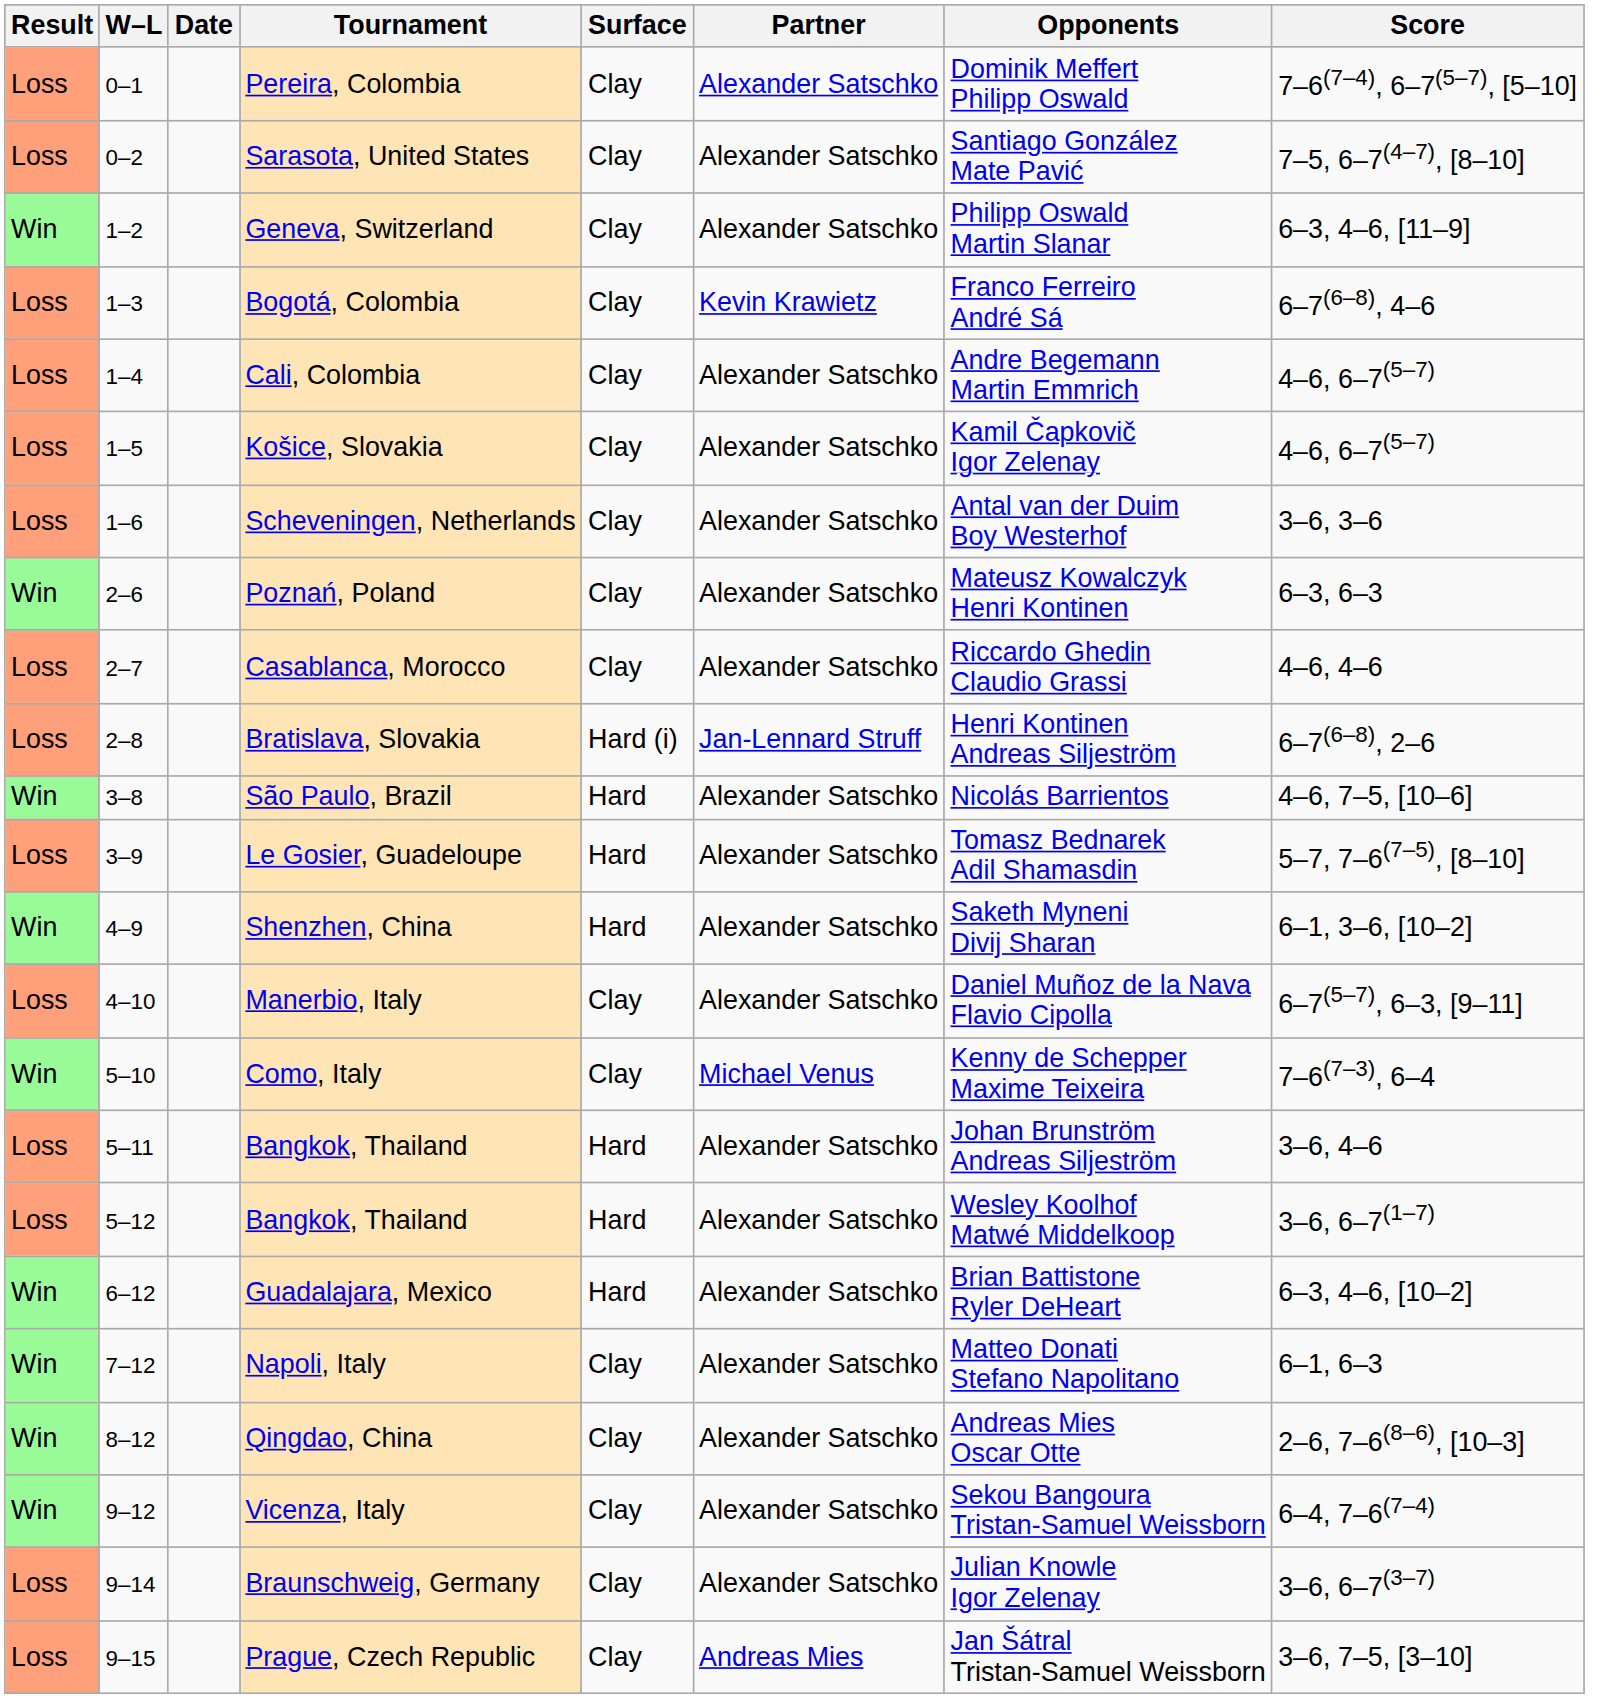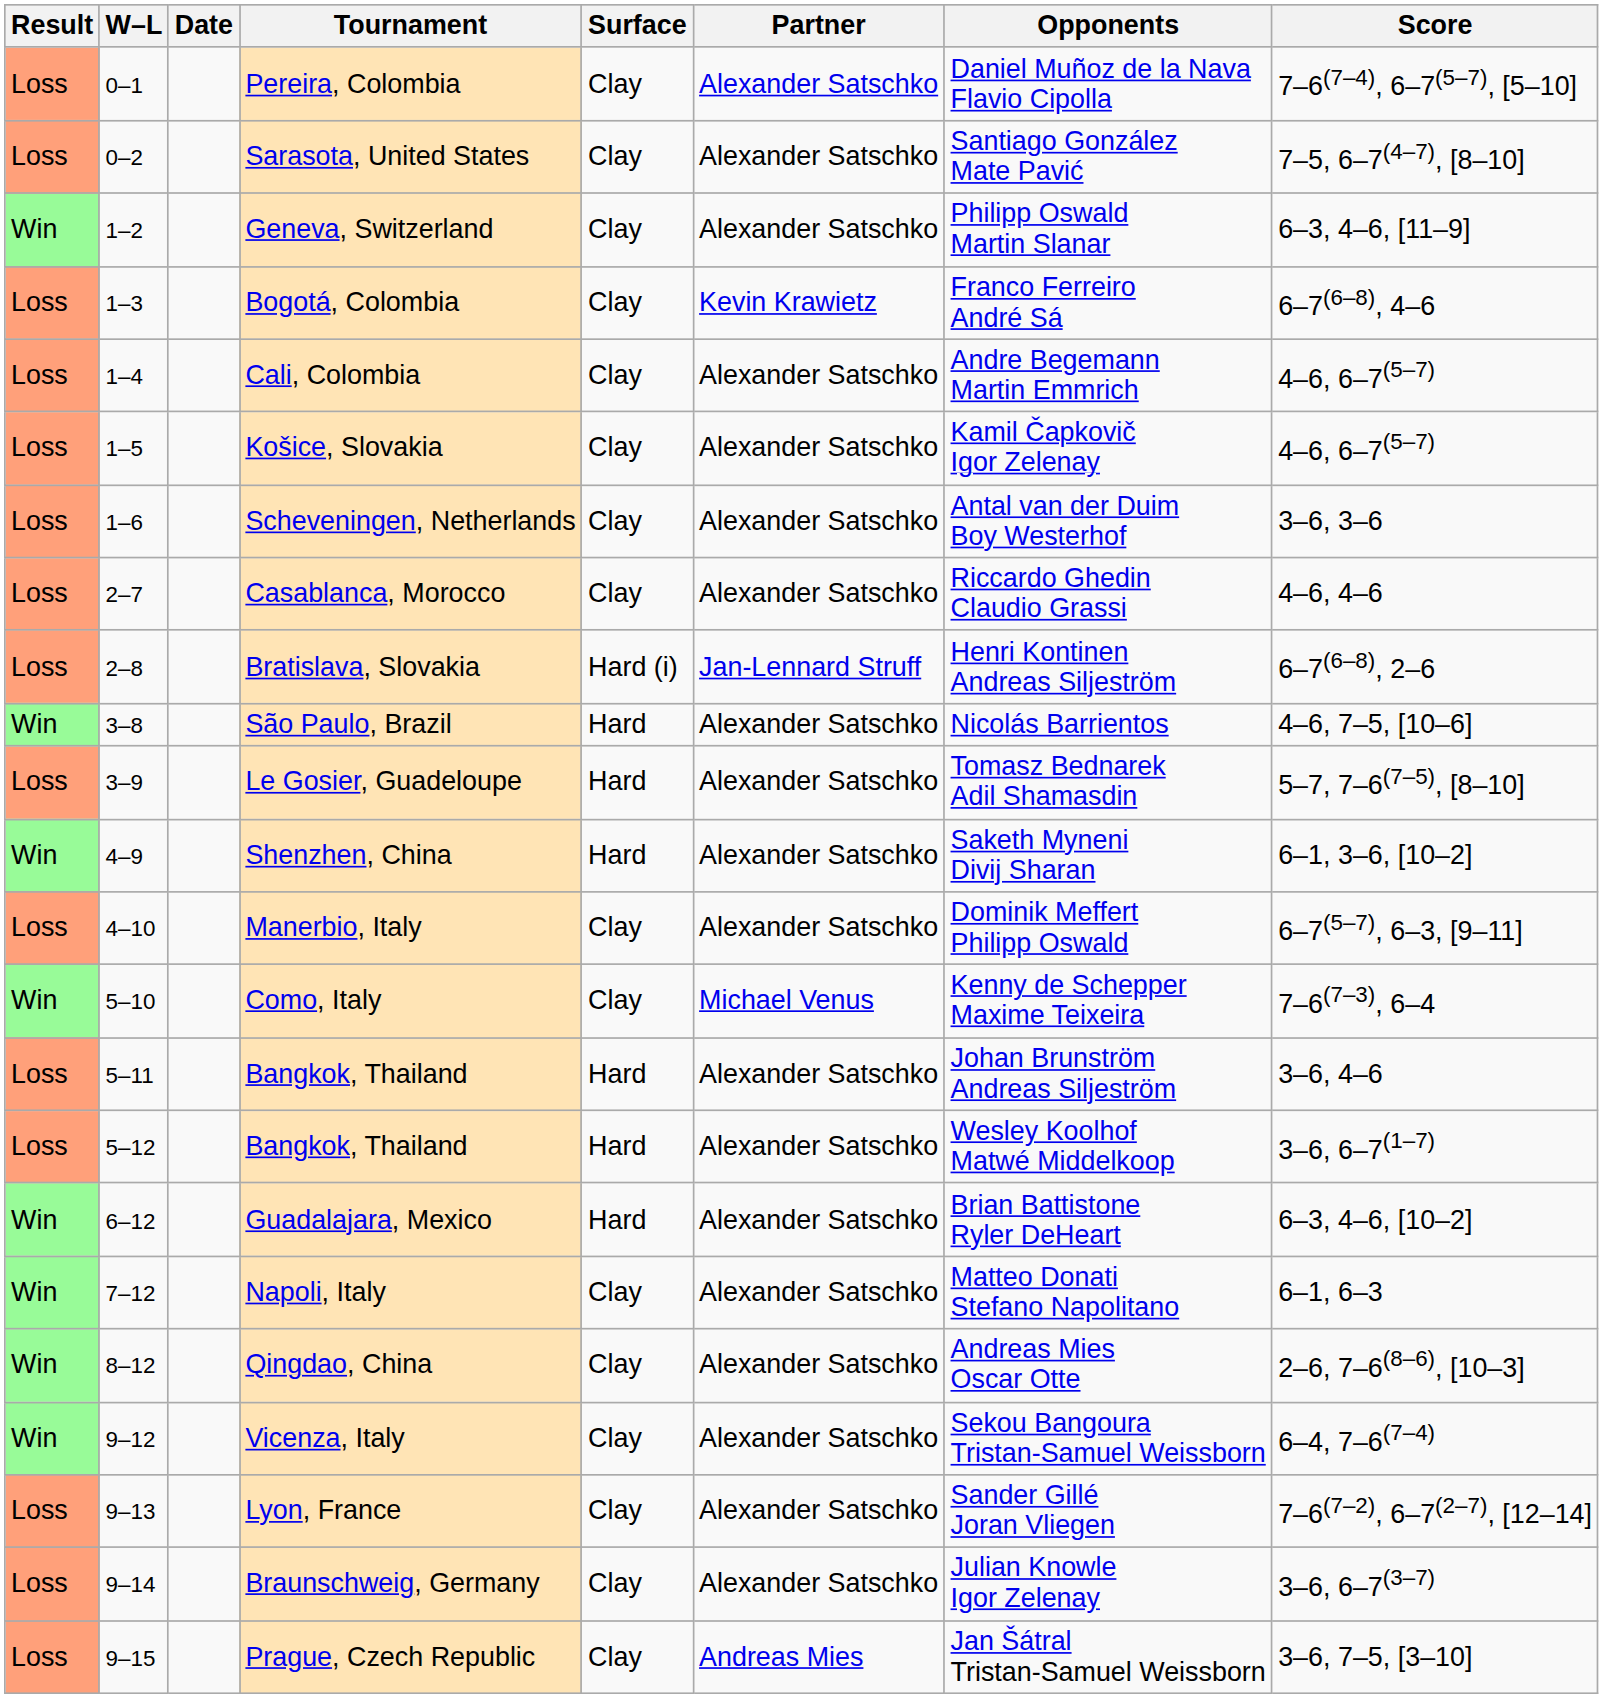 <table class="sortable wikitable">
 <tr>
 <th>Result</th>
 <th class="unsortable">W–L</th>
 <th>Date</th>
 <th>Tournament</th>
 <th>Surface</th>
 <th>Partner</th>
 <th>Opponents</th>
 <th class="unsortable">Score</th>
 </tr>
 <tr>
 <td bgcolor=ffa07a>Loss</td>
 <td><small>0–1</small></td>
 <td><a href='#'></a></td>
 <td bgcolor=moccasin><a href='#'>Pereira</a>, Colombia</td>
 <td>Clay</td>
 <td> <a href='#'>Alexander Satschko</a></td>
-<td> <a href='#'>Dominik Meffert</a> <br>  <a href='#'>Philipp Oswald</a></td>
+<td> <a href='#'>Daniel Muñoz de la Nava</a> <br>  <a href='#'>Flavio Cipolla</a></td>
 <td>7–6<sup>(7–4)</sup>, 6–7<sup>(5–7)</sup>, [5–10]</td>
 </tr>
 <tr>
 <td bgcolor=ffa07a>Loss</td>
 <td><small>0–2</small></td>
 <td><a href='#'></a></td>
 <td bgcolor=moccasin><a href='#'>Sarasota</a>, United States</td>
 <td>Clay</td>
 <td> Alexander Satschko</td>
 <td> <a href='#'>Santiago González</a> <br>  <a href='#'>Mate Pavić</a></td>
 <td>7–5, 6–7<sup>(4–7)</sup>, [8–10]</td>
 </tr>
 <tr>
 <td bgcolor=98fb98>Win</td>
 <td><small>1–2</small></td>
 <td><a href='#'></a></td>
 <td bgcolor=moccasin><a href='#'>Geneva</a>, Switzerland</td>
 <td>Clay</td>
 <td> Alexander Satschko</td>
 <td> <a href='#'>Philipp Oswald</a> <br>  <a href='#'>Martin Slanar</a></td>
 <td>6–3, 4–6, [11–9]</td>
 </tr>
 <tr>
 <td bgcolor=ffa07a>Loss</td>
 <td><small>1–3</small></td>
 <td><a href='#'></a></td>
 <td bgcolor=moccasin><a href='#'>Bogotá</a>, Colombia</td>
 <td>Clay</td>
 <td> <a href='#'>Kevin Krawietz</a></td>
 <td> <a href='#'>Franco Ferreiro</a> <br>  <a href='#'>André Sá</a></td>
 <td>6–7<sup>(6–8)</sup>, 4–6</td>
 </tr>
 <tr>
 <td bgcolor=ffa07a>Loss</td>
 <td><small>1–4</small></td>
 <td><a href='#'></a></td>
 <td bgcolor=moccasin><a href='#'>Cali</a>, Colombia</td>
 <td>Clay</td>
 <td> Alexander Satschko</td>
 <td> <a href='#'>Andre Begemann</a> <br>  <a href='#'>Martin Emmrich</a></td>
 <td>4–6, 6–7<sup>(5–7)</sup></td>
 </tr>
 <tr>
 <td bgcolor=ffa07a>Loss</td>
 <td><small>1–5</small></td>
 <td><a href='#'></a></td>
 <td bgcolor=moccasin><a href='#'>Košice</a>, Slovakia</td>
 <td>Clay</td>
 <td> Alexander Satschko</td>
 <td> <a href='#'>Kamil Čapkovič</a> <br>  <a href='#'>Igor Zelenay</a></td>
 <td>4–6, 6–7<sup>(5–7)</sup></td>
 </tr>
 <tr>
 <td bgcolor=ffa07a>Loss</td>
 <td><small>1–6</small></td>
 <td><a href='#'></a></td>
 <td bgcolor=moccasin><a href='#'>Scheveningen</a>, Netherlands</td>
 <td>Clay</td>
 <td> Alexander Satschko</td>
 <td> <a href='#'>Antal van der Duim</a> <br>  <a href='#'>Boy Westerhof</a></td>
 <td>3–6, 3–6</td>
 </tr>
 <tr>
-<td bgcolor=98fb98>Win</td>
-<td><small>2–6</small></td>
-<td><a href='#'></a></td>
-<td bgcolor=moccasin><a href='#'>Poznań</a>, Poland</td>
-<td>Clay</td>
-<td> Alexander Satschko</td>
-<td> <a href='#'>Mateusz Kowalczyk</a> <br>  <a href='#'>Henri Kontinen</a></td>
-<td>6–3, 6–3</td>
-</tr>
-<tr>
 <td bgcolor=ffa07a>Loss</td>
 <td><small>2–7</small></td>
 <td><a href='#'></a></td>
 <td bgcolor=moccasin><a href='#'>Casablanca</a>, Morocco</td>
 <td>Clay</td>
 <td> Alexander Satschko</td>
 <td> <a href='#'>Riccardo Ghedin</a> <br>  <a href='#'>Claudio Grassi</a></td>
 <td>4–6, 4–6</td>
 </tr>
 <tr>
 <td bgcolor=ffa07a>Loss</td>
 <td><small>2–8</small></td>
 <td><a href='#'></a></td>
 <td bgcolor=moccasin><a href='#'>Bratislava</a>, Slovakia</td>
 <td>Hard (i)</td>
 <td> <a href='#'>Jan-Lennard Struff</a></td>
 <td> <a href='#'>Henri Kontinen</a> <br>  <a href='#'>Andreas Siljeström</a></td>
 <td>6–7<sup>(6–8)</sup>, 2–6</td>
 </tr>
 <tr>
 <td bgcolor=98fb98>Win</td>
 <td><small>3–8</small></td>
 <td><a href='#'></a></td>
 <td bgcolor=moccasin><a href='#'>São Paulo</a>, Brazil</td>
 <td>Hard</td>
 <td> Alexander Satschko</td>
 <td> <a href='#'>Nicolás Barrientos</a> <br> </td>
 <td>4–6, 7–5, [10–6]</td>
 </tr>
 <tr>
 <td bgcolor=ffa07a>Loss</td>
 <td><small>3–9</small></td>
 <td><a href='#'></a></td>
 <td bgcolor=moccasin><a href='#'>Le Gosier</a>, Guadeloupe</td>
 <td>Hard</td>
 <td> Alexander Satschko</td>
 <td> <a href='#'>Tomasz Bednarek</a> <br>  <a href='#'>Adil Shamasdin</a></td>
 <td>5–7, 7–6<sup>(7–5)</sup>, [8–10]</td>
 </tr>
 <tr>
 <td bgcolor=98fb98>Win</td>
 <td><small>4–9</small></td>
 <td><a href='#'></a></td>
 <td bgcolor=moccasin><a href='#'>Shenzhen</a>, China</td>
 <td>Hard</td>
 <td> Alexander Satschko</td>
 <td> <a href='#'>Saketh Myneni</a> <br>  <a href='#'>Divij Sharan</a></td>
 <td>6–1, 3–6, [10–2]</td>
 </tr>
 <tr>
 <td bgcolor=ffa07a>Loss</td>
 <td><small>4–10</small></td>
 <td><a href='#'></a></td>
 <td bgcolor=moccasin><a href='#'>Manerbio</a>, Italy</td>
 <td>Clay</td>
 <td> Alexander Satschko</td>
-<td> <a href='#'>Daniel Muñoz de la Nava</a> <br>  <a href='#'>Flavio Cipolla</a></td>
+<td> <a href='#'>Dominik Meffert</a> <br>  <a href='#'>Philipp Oswald</a></td>
 <td>6–7<sup>(5–7)</sup>, 6–3, [9–11]</td>
 </tr>
 <tr>
 <td bgcolor=98fb98>Win</td>
 <td><small>5–10</small></td>
 <td><a href='#'></a></td>
 <td bgcolor=moccasin><a href='#'>Como</a>, Italy</td>
 <td>Clay</td>
 <td> <a href='#'>Michael Venus</a></td>
 <td> <a href='#'>Kenny de Schepper</a> <br>  <a href='#'>Maxime Teixeira</a></td>
 <td>7–6<sup>(7–3)</sup>, 6–4</td>
 </tr>
 <tr>
 <td bgcolor=ffa07a>Loss</td>
 <td><small>5–11</small></td>
 <td><a href='#'></a></td>
 <td bgcolor=moccasin><a href='#'>Bangkok</a>, Thailand</td>
 <td>Hard</td>
 <td> Alexander Satschko</td>
 <td> <a href='#'>Johan Brunström</a> <br>  <a href='#'>Andreas Siljeström</a></td>
 <td>3–6, 4–6</td>
 </tr>
 <tr>
 <td bgcolor=ffa07a>Loss</td>
 <td><small>5–12</small></td>
 <td><a href='#'></a></td>
 <td bgcolor=moccasin><a href='#'>Bangkok</a>, Thailand</td>
 <td>Hard</td>
 <td> Alexander Satschko</td>
 <td> <a href='#'>Wesley Koolhof</a> <br>  <a href='#'>Matwé Middelkoop</a></td>
 <td>3–6, 6–7<sup>(1–7)</sup></td>
 </tr>
 <tr>
 <td bgcolor=98fb98>Win</td>
 <td><small>6–12</small></td>
 <td><a href='#'></a></td>
 <td bgcolor=moccasin><a href='#'>Guadalajara</a>, Mexico</td>
 <td>Hard</td>
 <td> Alexander Satschko</td>
 <td> <a href='#'>Brian Battistone</a> <br>  <a href='#'>Ryler DeHeart</a></td>
 <td>6–3, 4–6, [10–2]</td>
 </tr>
 <tr>
 <td bgcolor=98fb98>Win</td>
 <td><small>7–12</small></td>
 <td><a href='#'></a></td>
 <td bgcolor=moccasin><a href='#'>Napoli</a>, Italy</td>
 <td>Clay</td>
 <td> Alexander Satschko</td>
 <td> <a href='#'>Matteo Donati</a> <br>  <a href='#'>Stefano Napolitano</a></td>
 <td>6–1, 6–3</td>
 </tr>
 <tr>
 <td bgcolor=98fb98>Win</td>
 <td><small>8–12</small></td>
 <td><a href='#'></a></td>
 <td bgcolor=moccasin><a href='#'>Qingdao</a>, China</td>
 <td>Clay</td>
 <td> Alexander Satschko</td>
 <td> <a href='#'>Andreas Mies</a> <br>  <a href='#'>Oscar Otte</a></td>
 <td>2–6, 7–6<sup>(8–6)</sup>, [10–3]</td>
 </tr>
 <tr>
 <td bgcolor=98fb98>Win</td>
 <td><small>9–12</small></td>
 <td><a href='#'></a></td>
 <td bgcolor=moccasin><a href='#'>Vicenza</a>, Italy</td>
 <td>Clay</td>
 <td> Alexander Satschko</td>
 <td> <a href='#'>Sekou Bangoura</a> <br>  <a href='#'>Tristan-Samuel Weissborn</a></td>
 <td>6–4, 7–6<sup>(7–4)</sup></td>
 </tr>
 <tr>
 <td bgcolor=ffa07a>Loss</td>
+<td><small>9–13</small></td>
+<td><a href='#'></a></td>
+<td bgcolor=moccasin><a href='#'>Lyon</a>, France</td>
+<td>Clay</td>
+<td> Alexander Satschko</td>
+<td> <a href='#'>Sander Gillé</a> <br>  <a href='#'>Joran Vliegen</a></td>
+<td>7–6<sup>(7–2)</sup>, 6–7<sup>(2–7)</sup>, [12–14]</td>
+</tr>
+<tr>
+<td bgcolor=ffa07a>Loss</td>
 <td><small>9–14</small></td>
 <td><a href='#'></a></td>
 <td bgcolor=moccasin><a href='#'>Braunschweig</a>, Germany</td>
 <td>Clay</td>
 <td> Alexander Satschko</td>
 <td> <a href='#'>Julian Knowle</a> <br>  <a href='#'>Igor Zelenay</a></td>
 <td>3–6, 6–7<sup>(3–7)</sup></td>
 </tr>
 <tr>
 <td bgcolor=ffa07a>Loss</td>
 <td><small>9–15</small></td>
 <td><a href='#'></a></td>
 <td bgcolor=moccasin><a href='#'>Prague</a>, Czech Republic</td>
 <td>Clay</td>
 <td> <a href='#'>Andreas Mies</a></td>
 <td> <a href='#'>Jan Šátral</a> <br>  Tristan-Samuel Weissborn</td>
 <td>3–6, 7–5, [3–10]</td>
 </tr>
 </table>
